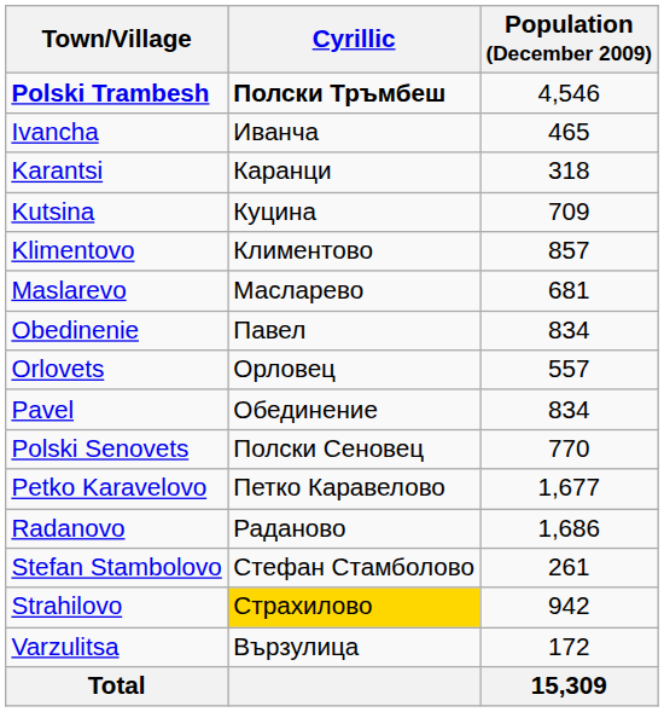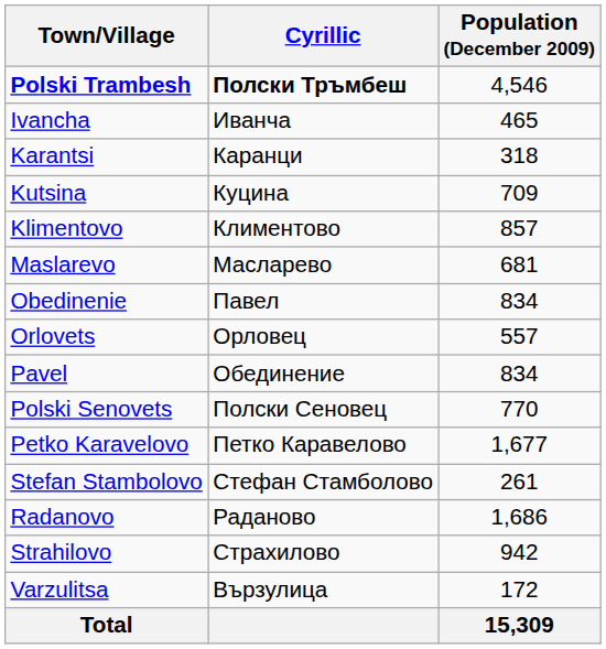 <table class="wikitable sortable">
 <tr>
 <th>Town/Village</th>
 <th><a href='#'>Cyrillic</a></th>
 <th>Population<br><small>(December 2009)</small></th>
 </tr>
 <tr>
 <td><strong><a href='#'>Polski Trambesh</a></strong></td>
 <td><strong>Полски Тръмбеш</strong></td>
 <td style="text-align:center;">4,546</td>
 </tr>
 <tr>
 <td><a href='#'>Ivancha</a></td>
 <td>Иванча</td>
 <td style="text-align:center;">465</td>
 </tr>
 <tr>
 <td><a href='#'>Karantsi</a></td>
 <td>Каранци</td>
 <td style="text-align:center;">318</td>
 </tr>
 <tr>
 <td><a href='#'>Kutsina</a></td>
 <td>Куцина</td>
 <td style="text-align:center;">709</td>
 </tr>
 <tr>
 <td><a href='#'>Klimentovo</a></td>
 <td>Климентово</td>
 <td style="text-align:center;">857</td>
 </tr>
 <tr>
 <td><a href='#'>Maslarevo</a></td>
 <td>Масларево</td>
 <td style="text-align:center;">681</td>
 </tr>
 <tr>
 <td><a href='#'>Obedinenie</a></td>
 <td>Павел</td>
 <td style="text-align:center;">834</td>
 </tr>
 <tr>
 <td><a href='#'>Orlovets</a></td>
 <td>Орловец</td>
 <td style="text-align:center;">557</td>
 </tr>
 <tr>
 <td><a href='#'>Pavel</a></td>
 <td>Обединение</td>
 <td style="text-align:center;">834</td>
 </tr>
 <tr>
 <td><a href='#'>Polski Senovets</a></td>
 <td>Полски Сеновец</td>
 <td style="text-align:center;">770</td>
 </tr>
 <tr>
 <td><a href='#'>Petko Karavelovo</a></td>
 <td>Петко Каравелово</td>
 <td style="text-align:center;">1,677</td>
 </tr>
 <tr>
+<td><a href='#'>Stefan Stambolovo</a></td>
+<td>Стефан Стамболово</td>
+<td style="text-align:center;">261</td>
+</tr>
+<tr>
 <td><a href='#'>Radanovo</a></td>
 <td>Раданово</td>
 <td style="text-align:center;">1,686</td>
 </tr>
 <tr>
-<td><a href='#'>Stefan Stambolovo</a></td>
-<td>Стефан Стамболово</td>
-<td style="text-align:center;">261</td>
-</tr>
-<tr>
 <td><a href='#'>Strahilovo</a></td>
-<td style="background: gold;">Страхилово</td>
+<td>Страхилово</td>
 <td style="text-align:center;">942</td>
 </tr>
 <tr>
 <td><a href='#'>Varzulitsa</a></td>
 <td>Вързулица</td>
 <td style="text-align:center;">172</td>
 </tr>
 <tr>
 <th>Total</th>
 <th></th>
 <th style="text-align:center;">15,309</th>
 </tr>
 </table>
